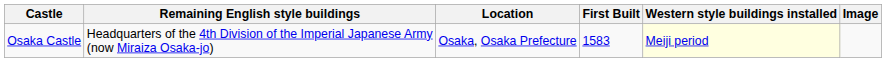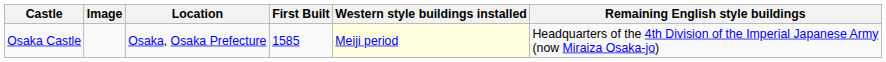 <table class="wikitable sortable">
 <tr>
 <th>Castle</th>
-<th>Remaining English style buildings</th>
+<th>Image</th>
 <th>Location</th>
 <th data-sort-type=number>First Built</th>
 <th>Western style buildings installed</th>
-<th>Image</th>
+<th>Remaining English style buildings</th>
 </tr>
 <tr>
 <td><a href='#'>Osaka Castle</a></td>
+<td></td>
+<td><a href='#'>Osaka</a>, <a href='#'>Osaka Prefecture</a></td>
+<td><a href='#'>1585</a></td>
+<td style="background: lightyellow;"><a href='#'>Meiji period</a></td>
 <td>Headquarters of the <a href='#'>4th Division of the Imperial Japanese Army</a><br>(now <a href='#'>Miraiza Osaka-jo</a>)</td>
-<td><a href='#'>Osaka</a>, <a href='#'>Osaka Prefecture</a></td>
-<td><a href='#'>1583</a></td>
-<td style="background: lightyellow;"><a href='#'>Meiji period</a></td>
-<td></td>
 </tr>
 </table>
